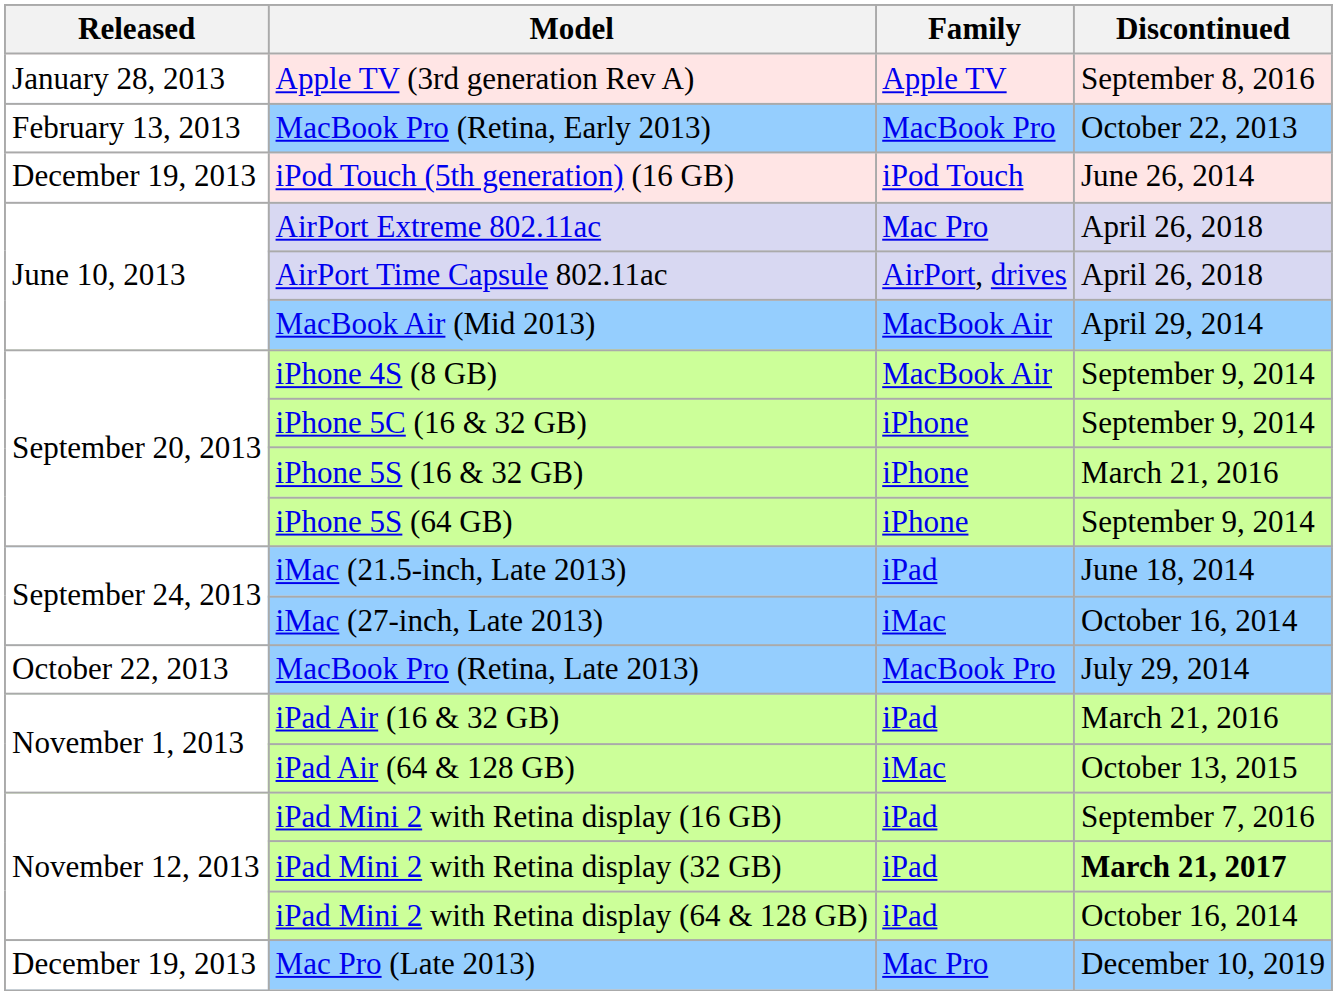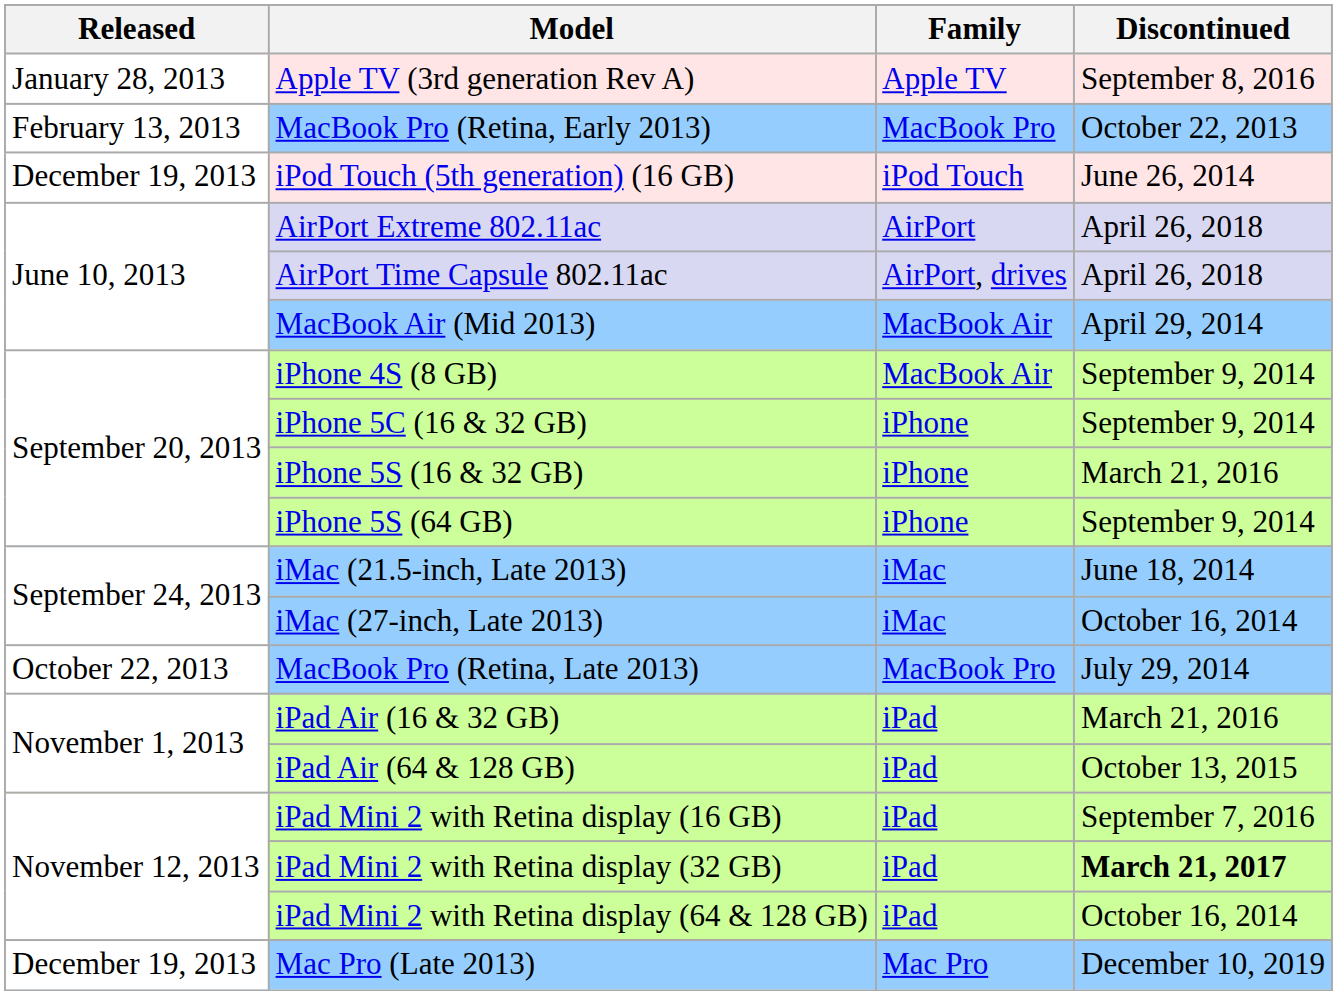 <table class="wikitable sortable">
 <tr>
 <th>Released</th>
 <th>Model</th>
 <th>Family</th>
 <th>Discontinued</th>
 </tr>
 <tr bgcolor=#FFE5E5>
 <td bgcolor=#FFF>January 28, 2013</td>
 <td><a href='#'>Apple TV</a> (3rd generation Rev A)</td>
 <td><a href='#'>Apple TV</a></td>
 <td>September 8, 2016</td>
 </tr>
 <tr bgcolor=#95CEFE>
 <td bgcolor=#FFF>February 13, 2013</td>
 <td><a href='#'>MacBook Pro</a> (Retina, Early 2013)</td>
 <td><a href='#'>MacBook Pro</a></td>
 <td>October 22, 2013</td>
 </tr>
 <tr bgcolor=#FFE5E5>
 <td bgcolor=#FFF>December 19, 2013</td>
 <td><a href='#'>iPod Touch (5th generation)</a> (16 GB)</td>
 <td><a href='#'>iPod Touch</a></td>
 <td>June 26, 2014</td>
 </tr>
 <tr bgcolor=#D8D8F2>
 <td rowspan=3 bgcolor=#FFF>June 10, 2013</td>
 <td><a href='#'>AirPort Extreme 802.11ac</a></td>
-<td><a href='#'>Mac Pro</a></td>
+<td><a href='#'>AirPort</a></td>
 <td>April 26, 2018</td>
 </tr>
 <tr bgcolor=#D8D8F2>
 <td><a href='#'>AirPort Time Capsule</a> 802.11ac</td>
 <td><a href='#'>AirPort</a>, <a href='#'>drives</a></td>
 <td>April 26, 2018</td>
 </tr>
 <tr bgcolor=#95CEFE>
 <td><a href='#'>MacBook Air</a> (Mid 2013)</td>
 <td><a href='#'>MacBook Air</a></td>
 <td>April 29, 2014</td>
 </tr>
 <tr bgcolor=#CCFF99>
 <td rowspan=4 bgcolor=#FFF>September 20, 2013</td>
 <td><a href='#'>iPhone 4S</a> (8 GB)</td>
 <td><a href='#'>MacBook Air</a></td>
 <td>September 9, 2014</td>
 </tr>
 <tr bgcolor=#CCFF99>
 <td><a href='#'>iPhone 5C</a> (16 & 32 GB)</td>
 <td><a href='#'>iPhone</a></td>
 <td>September 9, 2014</td>
 </tr>
 <tr bgcolor=#CCFF99>
 <td><a href='#'>iPhone 5S</a> (16 & 32 GB)</td>
 <td><a href='#'>iPhone</a></td>
 <td>March 21, 2016</td>
 </tr>
 <tr bgcolor=#CCFF99>
 <td><a href='#'>iPhone 5S</a> (64 GB)</td>
 <td><a href='#'>iPhone</a></td>
 <td>September 9, 2014</td>
 </tr>
 <tr bgcolor=#95CEFE>
 <td rowspan=2 bgcolor=#FFF>September 24, 2013</td>
 <td><a href='#'>iMac</a> (21.5-inch, Late 2013)</td>
-<td><a href='#'>iPad</a></td>
+<td><a href='#'>iMac</a></td>
 <td>June 18, 2014</td>
 </tr>
 <tr bgcolor=#95CEFE>
 <td><a href='#'>iMac</a> (27-inch, Late 2013)</td>
 <td><a href='#'>iMac</a></td>
 <td>October 16, 2014</td>
 </tr>
 <tr bgcolor=#95CEFE>
 <td bgcolor=#FFF>October 22, 2013</td>
 <td><a href='#'>MacBook Pro</a> (Retina, Late 2013)</td>
 <td><a href='#'>MacBook Pro</a></td>
 <td>July 29, 2014</td>
 </tr>
 <tr bgcolor=#CCFF99>
 <td rowspan=2 bgcolor=#FFF>November 1, 2013</td>
 <td><a href='#'>iPad Air</a> (16 & 32 GB)</td>
 <td><a href='#'>iPad</a></td>
 <td>March 21, 2016</td>
 </tr>
 <tr bgcolor=#CCFF99>
 <td><a href='#'>iPad Air</a> (64 & 128 GB)</td>
-<td><a href='#'>iMac</a></td>
+<td><a href='#'>iPad</a></td>
 <td>October 13, 2015</td>
 </tr>
 <tr bgcolor=#CCFF99>
 <td rowspan=3 bgcolor=#FFF>November 12, 2013</td>
 <td><a href='#'>iPad Mini 2</a> with Retina display (16 GB)</td>
 <td><a href='#'>iPad</a></td>
 <td>September 7, 2016</td>
 </tr>
 <tr bgcolor=#CCFF99>
 <td><a href='#'>iPad Mini 2</a> with Retina display (32 GB)</td>
 <td><a href='#'>iPad</a></td>
 <td><strong>March 21, 2017</strong></td>
 </tr>
 <tr bgcolor=#CCFF99>
 <td><a href='#'>iPad Mini 2</a> with Retina display (64 & 128 GB)</td>
 <td><a href='#'>iPad</a></td>
 <td>October 16, 2014</td>
 </tr>
 <tr bgcolor=#95CEFE>
 <td bgcolor=#FFF>December 19, 2013</td>
 <td><a href='#'>Mac Pro</a> (Late 2013)</td>
 <td><a href='#'>Mac Pro</a></td>
 <td>December 10, 2019</td>
 </tr>
 </table>
